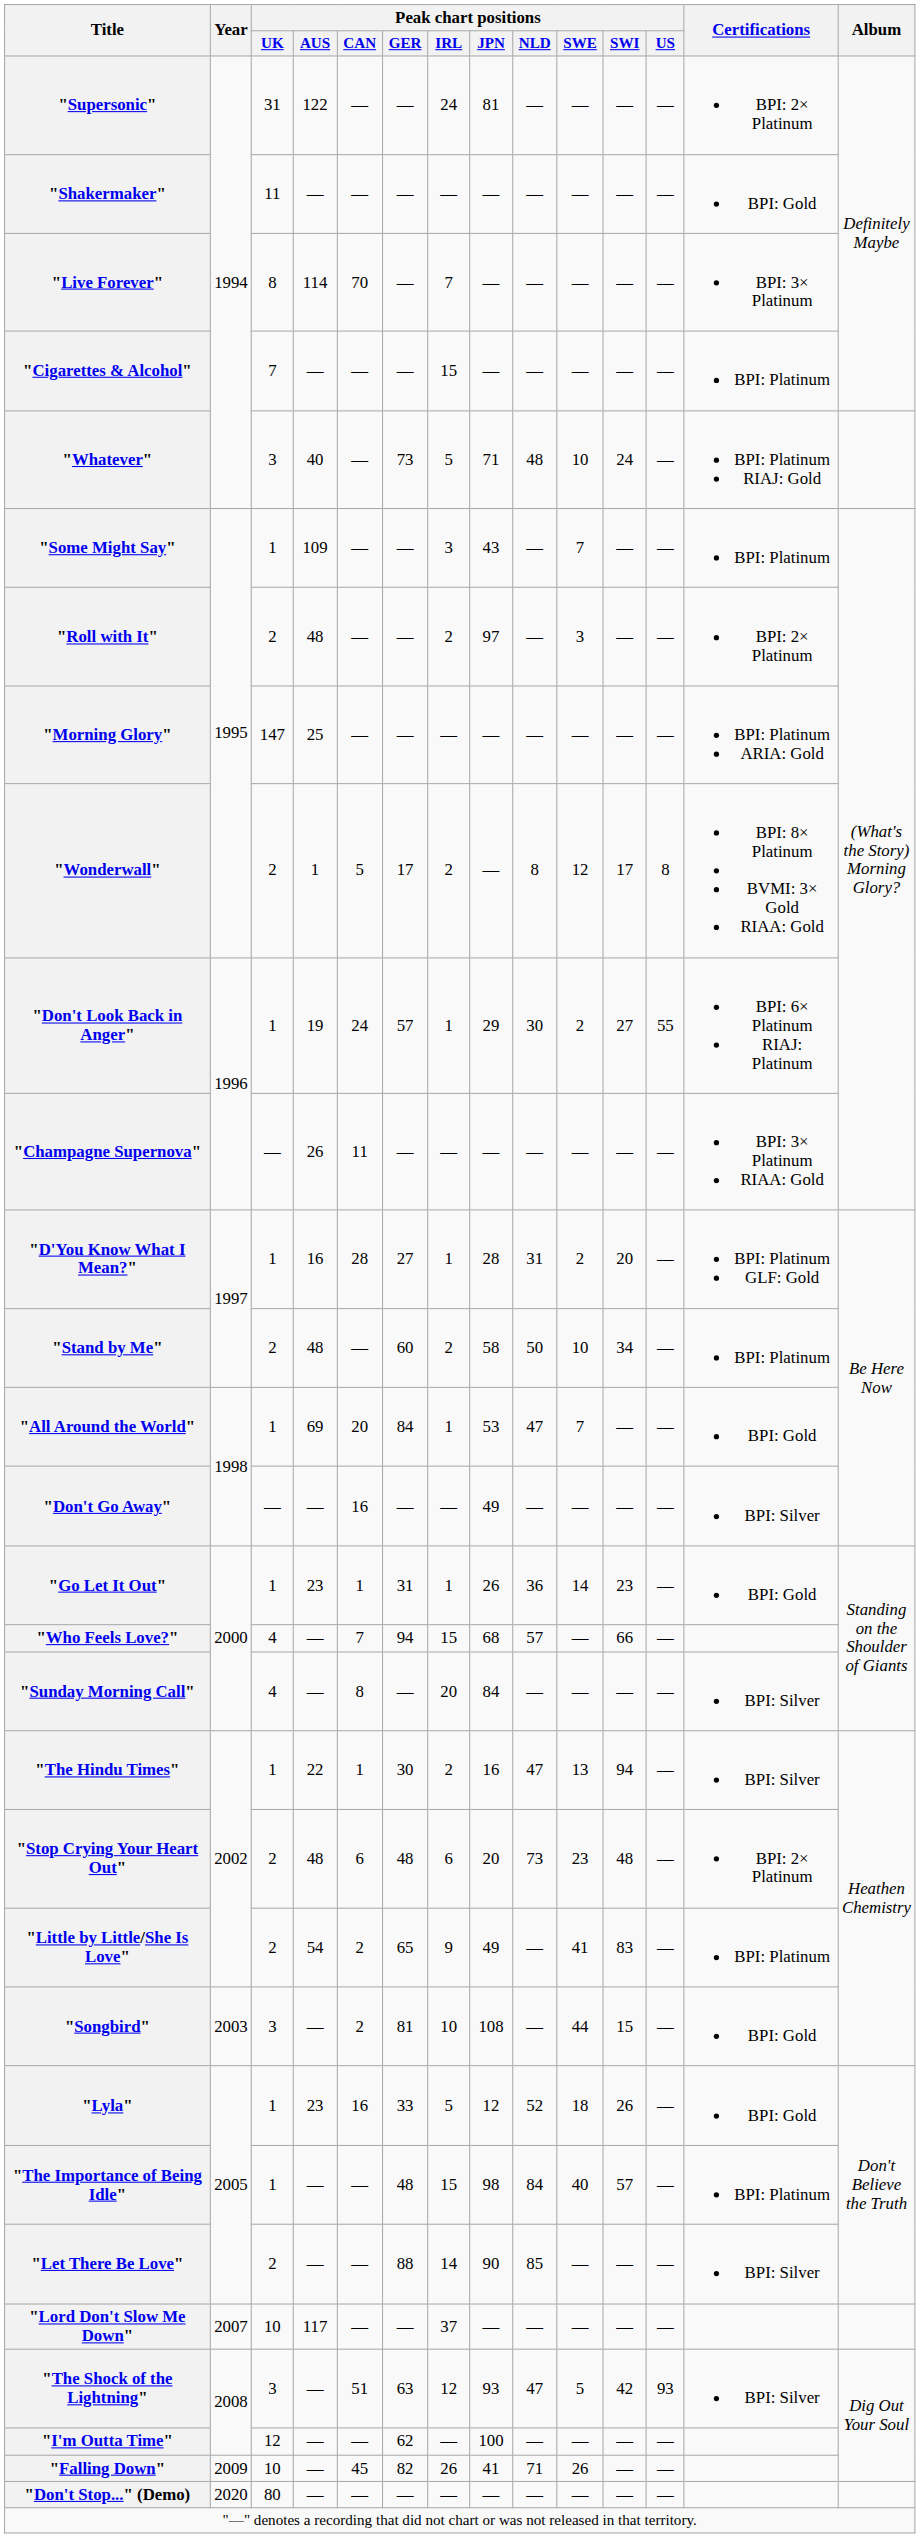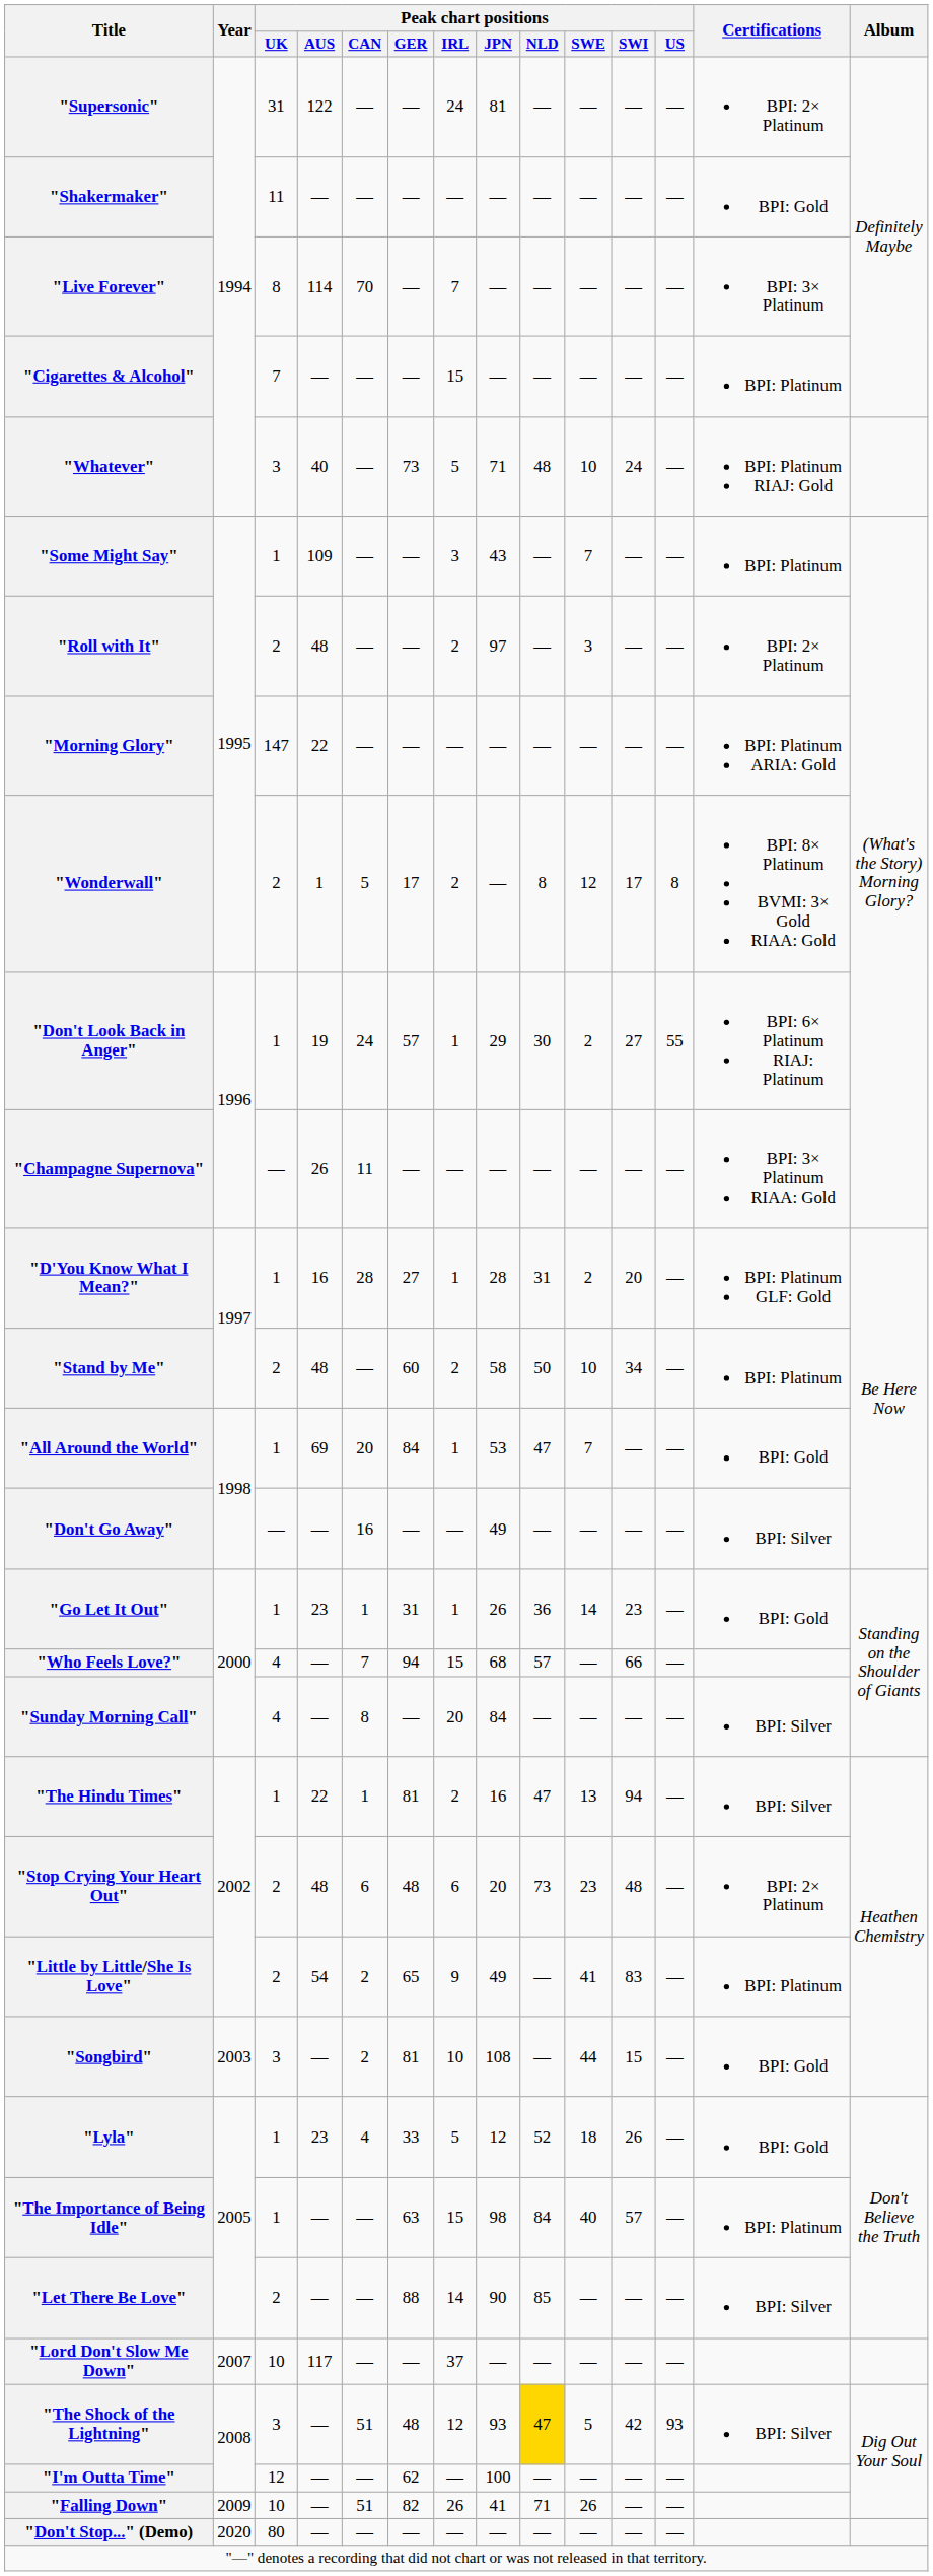 <table class="wikitable plainrowheaders" style="text-align:center;">
 <tr>
 <th scope="col" rowspan="2" style="width:18em;">Title</th>
 <th scope="col" rowspan="2">Year</th>
 <th scope="col" colspan="10">Peak chart positions</th>
 <th scope="col" rowspan="2" style="width:12em;"><a href='#'>Certifications</a></th>
 <th scope="col" rowspan="2">Album</th>
 </tr>
 <tr>
 <th scope="col" style="width:3em;font-size:90%;"><a href='#'>UK</a><br></th>
 <th scope="col" style="width:3em;font-size:90%;"><a href='#'>AUS</a><br></th>
 <th scope="col" style="width:3em;font-size:90%;"><a href='#'>CAN</a><br></th>
 <th scope="col" style="width:3em;font-size:90%;"><a href='#'>GER</a><br></th>
 <th scope="col" style="width:3em;font-size:90%;"><a href='#'>IRL</a><br></th>
 <th scope="col" style="width:3em;font-size:90%;"><a href='#'>JPN</a><br></th>
 <th scope="col" style="width:3em;font-size:90%;"><a href='#'>NLD</a><br></th>
 <th scope="col" style="width:3em;font-size:90%;"><a href='#'>SWE</a><br></th>
 <th scope="col" style="width:3em;font-size:90%;"><a href='#'>SWI</a><br></th>
 <th scope="col" style="width:3em;font-size:90%;"><a href='#'>US</a><br></th>
 </tr>
 <tr>
 <th scope="row">"<a href='#'>Supersonic</a>"</th>
 <td rowspan="5">1994</td>
 <td>31</td>
 <td>122</td>
 <td>—</td>
 <td>—</td>
 <td>24</td>
 <td>81</td>
 <td>—</td>
 <td>—</td>
 <td>—</td>
 <td>—</td>
 <td><br><ul><li>BPI: 2× Platinum</li></ul></td>
 <td rowspan="4"><em>Definitely Maybe</em></td>
 </tr>
 <tr>
 <th scope="row">"<a href='#'>Shakermaker</a>"</th>
 <td>11</td>
 <td>—</td>
 <td>—</td>
 <td>—</td>
 <td>—</td>
 <td>—</td>
 <td>—</td>
 <td>—</td>
 <td>—</td>
 <td>—</td>
 <td><br><ul><li>BPI: Gold</li></ul></td>
 </tr>
 <tr>
 <th scope="row">"<a href='#'>Live Forever</a>"</th>
 <td>8</td>
 <td>114</td>
 <td>70</td>
 <td>—</td>
 <td>7</td>
 <td>—</td>
 <td>—</td>
 <td>—</td>
 <td>—</td>
 <td>—</td>
 <td><br><ul><li>BPI: 3× Platinum</li></ul></td>
 </tr>
 <tr>
 <th scope="row">"<a href='#'>Cigarettes & Alcohol</a>"</th>
 <td>7</td>
 <td>—</td>
 <td>—</td>
 <td>—</td>
 <td>15</td>
 <td>—</td>
 <td>—</td>
 <td>—</td>
 <td>—</td>
 <td>—</td>
 <td><br><ul><li>BPI: Platinum</li></ul></td>
 </tr>
 <tr>
 <th scope="row">"<a href='#'>Whatever</a>"</th>
 <td>3</td>
 <td>40</td>
 <td>—</td>
 <td>73</td>
 <td>5</td>
 <td>71</td>
 <td>48</td>
 <td>10</td>
 <td>24</td>
 <td>—</td>
 <td><br><ul><li>BPI: Platinum</li><li>RIAJ: Gold</li></ul></td>
 <td></td>
 </tr>
 <tr>
 <th scope="row">"<a href='#'>Some Might Say</a>"</th>
 <td rowspan="4">1995</td>
 <td>1</td>
 <td>109</td>
 <td>—</td>
 <td>—</td>
 <td>3</td>
 <td>43</td>
 <td>—</td>
 <td>7</td>
 <td>—</td>
 <td>—</td>
 <td><br><ul><li>BPI: Platinum</li></ul></td>
 <td rowspan="6"><em>(What's the Story) Morning Glory?</em></td>
 </tr>
 <tr>
 <th scope="row">"<a href='#'>Roll with It</a>"</th>
 <td>2</td>
 <td>48</td>
 <td>—</td>
 <td>—</td>
 <td>2</td>
 <td>97</td>
 <td>—</td>
 <td>3</td>
 <td>—</td>
 <td>—</td>
 <td><br><ul><li>BPI: 2× Platinum</li></ul></td>
 </tr>
 <tr>
 <th scope="row">"<a href='#'>Morning Glory</a>"</th>
 <td>147</td>
-<td>25</td>
+<td>22</td>
 <td>—</td>
 <td>—</td>
 <td>—</td>
 <td>—</td>
 <td>—</td>
 <td>—</td>
 <td>—</td>
 <td>—</td>
 <td><br><ul><li>BPI: Platinum</li><li>ARIA: Gold</li></ul></td>
 </tr>
 <tr>
 <th scope="row">"<a href='#'>Wonderwall</a>"</th>
 <td>2</td>
 <td>1</td>
 <td>5</td>
 <td>17</td>
 <td>2</td>
 <td>—</td>
 <td>8</td>
 <td>12</td>
 <td>17</td>
 <td>8</td>
 <td><br><ul><li>BPI: 8× Platinum</li><li></li><li>BVMI: 3× Gold</li><li>RIAA: Gold</li></ul></td>
 </tr>
 <tr>
 <th scope="row">"<a href='#'>Don't Look Back in Anger</a>"</th>
 <td rowspan="2">1996</td>
 <td>1</td>
 <td>19</td>
 <td>24</td>
 <td>57</td>
 <td>1</td>
 <td>29</td>
 <td>30</td>
 <td>2</td>
 <td>27</td>
 <td>55</td>
 <td><br><ul><li>BPI: 6× Platinum</li><li>RIAJ: Platinum</li></ul></td>
 </tr>
 <tr>
 <th scope="row">"<a href='#'>Champagne Supernova</a>"</th>
 <td>—</td>
 <td>26</td>
 <td>11</td>
 <td>—</td>
 <td>—</td>
 <td>—</td>
 <td>—</td>
 <td>—</td>
 <td>—</td>
 <td>—</td>
 <td><br><ul><li>BPI: 3× Platinum</li><li>RIAA: Gold</li></ul></td>
 </tr>
 <tr>
 <th scope="row">"<a href='#'>D'You Know What I Mean?</a>"</th>
 <td rowspan="2">1997</td>
 <td>1</td>
 <td>16</td>
 <td>28</td>
 <td>27</td>
 <td>1</td>
 <td>28</td>
 <td>31</td>
 <td>2</td>
 <td>20</td>
 <td>—</td>
 <td><br><ul><li>BPI: Platinum</li><li>GLF: Gold</li></ul></td>
 <td rowspan="4"><em>Be Here Now</em></td>
 </tr>
 <tr>
 <th scope="row">"<a href='#'>Stand by Me</a>"</th>
 <td>2</td>
 <td>48</td>
 <td>—</td>
 <td>60</td>
 <td>2</td>
 <td>58</td>
 <td>50</td>
 <td>10</td>
 <td>34</td>
 <td>—</td>
 <td><br><ul><li>BPI: Platinum</li></ul></td>
 </tr>
 <tr>
 <th scope="row">"<a href='#'>All Around the World</a>"</th>
 <td rowspan="2">1998</td>
 <td>1</td>
 <td>69</td>
 <td>20</td>
 <td>84</td>
 <td>1</td>
 <td>53</td>
 <td>47</td>
 <td>7</td>
 <td>—</td>
 <td>—</td>
 <td><br><ul><li>BPI: Gold</li></ul></td>
 </tr>
 <tr>
 <th scope="row">"<a href='#'>Don't Go Away</a>"</th>
 <td>—</td>
 <td>—</td>
 <td>16</td>
 <td>—</td>
 <td>—</td>
 <td>49</td>
 <td>—</td>
 <td>—</td>
 <td>—</td>
 <td>—</td>
 <td><br><ul><li>BPI: Silver</li></ul></td>
 </tr>
 <tr>
 <th scope="row">"<a href='#'>Go Let It Out</a>"</th>
 <td rowspan="3">2000</td>
 <td>1</td>
 <td>23</td>
 <td>1</td>
 <td>31</td>
 <td>1</td>
 <td>26</td>
 <td>36</td>
 <td>14</td>
 <td>23</td>
 <td>—</td>
 <td><br><ul><li>BPI: Gold</li></ul></td>
 <td rowspan="3"><em>Standing on the Shoulder of Giants</em></td>
 </tr>
 <tr>
 <th scope="row">"<a href='#'>Who Feels Love?</a>"</th>
 <td>4</td>
 <td>—</td>
 <td>7</td>
 <td>94</td>
 <td>15</td>
 <td>68</td>
 <td>57</td>
 <td>—</td>
 <td>66</td>
 <td>—</td>
 <td></td>
 </tr>
 <tr>
 <th scope="row">"<a href='#'>Sunday Morning Call</a>"</th>
 <td>4</td>
 <td>—</td>
 <td>8</td>
 <td>—</td>
 <td>20</td>
 <td>84</td>
 <td>—</td>
 <td>—</td>
 <td>—</td>
 <td>—</td>
 <td><br><ul><li>BPI: Silver</li></ul></td>
 </tr>
 <tr>
 <th scope="row">"<a href='#'>The Hindu Times</a>"</th>
 <td rowspan="3">2002</td>
 <td>1</td>
 <td>22</td>
 <td>1</td>
-<td>30</td>
+<td>81</td>
 <td>2</td>
 <td>16</td>
 <td>47</td>
 <td>13</td>
 <td>94</td>
 <td>—</td>
 <td><br><ul><li>BPI: Silver</li></ul></td>
 <td rowspan="4"><em>Heathen Chemistry</em></td>
 </tr>
 <tr>
 <th scope="row">"<a href='#'>Stop Crying Your Heart Out</a>"</th>
 <td>2</td>
 <td>48</td>
 <td>6</td>
 <td>48</td>
 <td>6</td>
 <td>20</td>
 <td>73</td>
 <td>23</td>
 <td>48</td>
 <td>—</td>
 <td><br><ul><li>BPI: 2× Platinum</li></ul></td>
 </tr>
 <tr>
 <th scope="row">"<a href='#'>Little by Little</a>/<a href='#'>She Is Love</a>"</th>
 <td>2</td>
 <td>54</td>
 <td>2</td>
 <td>65</td>
 <td>9</td>
 <td>49</td>
 <td>—</td>
 <td>41</td>
 <td>83</td>
 <td>—</td>
 <td><br><ul><li>BPI: Platinum</li></ul></td>
 </tr>
 <tr>
 <th scope="row">"<a href='#'>Songbird</a>"</th>
 <td>2003</td>
 <td>3</td>
 <td>—</td>
 <td>2</td>
 <td>81</td>
 <td>10</td>
 <td>108</td>
 <td>—</td>
 <td>44</td>
 <td>15</td>
 <td>—</td>
 <td><br><ul><li>BPI: Gold</li></ul></td>
 </tr>
 <tr>
 <th scope="row">"<a href='#'>Lyla</a>"</th>
 <td rowspan="3">2005</td>
 <td>1</td>
 <td>23</td>
-<td>16</td>
+<td>4</td>
 <td>33</td>
 <td>5</td>
 <td>12</td>
 <td>52</td>
 <td>18</td>
 <td>26</td>
 <td>—</td>
 <td><br><ul><li>BPI: Gold</li></ul></td>
 <td rowspan="3"><em>Don't Believe the Truth</em></td>
 </tr>
 <tr>
 <th scope="row">"<a href='#'>The Importance of Being Idle</a>"</th>
 <td>1</td>
 <td>—</td>
 <td>—</td>
-<td>48</td>
+<td>63</td>
 <td>15</td>
 <td>98</td>
 <td>84</td>
 <td>40</td>
 <td>57</td>
 <td>—</td>
 <td><br><ul><li>BPI: Platinum</li></ul></td>
 </tr>
 <tr>
 <th scope="row">"<a href='#'>Let There Be Love</a>"</th>
 <td>2</td>
 <td>—</td>
 <td>—</td>
 <td>88</td>
 <td>14</td>
 <td>90</td>
 <td>85</td>
 <td>—</td>
 <td>—</td>
 <td>—</td>
 <td><br><ul><li>BPI: Silver</li></ul></td>
 </tr>
 <tr>
 <th scope="row">"<a href='#'>Lord Don't Slow Me Down</a>"</th>
 <td>2007</td>
 <td>10</td>
 <td>117</td>
 <td>—</td>
 <td>—</td>
 <td>37</td>
 <td>—</td>
 <td>—</td>
 <td>—</td>
 <td>—</td>
 <td>—</td>
 <td></td>
 <td></td>
 </tr>
 <tr>
 <th scope="row">"<a href='#'>The Shock of the Lightning</a>"</th>
 <td rowspan="2">2008</td>
 <td>3</td>
 <td>—</td>
 <td>51</td>
-<td>63</td>
+<td>48</td>
 <td>12</td>
 <td>93</td>
-<td>47</td>
+<td style="background: gold;">47</td>
 <td>5</td>
 <td>42</td>
 <td>93</td>
 <td><br><ul><li>BPI: Silver</li></ul></td>
 <td rowspan="3"><em>Dig Out Your Soul</em></td>
 </tr>
 <tr>
 <th scope="row">"<a href='#'>I'm Outta Time</a>"</th>
 <td>12</td>
 <td>—</td>
 <td>—</td>
 <td>62</td>
 <td>—</td>
 <td>100</td>
 <td>—</td>
 <td>—</td>
 <td>—</td>
 <td>—</td>
 <td></td>
 </tr>
 <tr>
 <th scope="row">"<a href='#'>Falling Down</a>"</th>
 <td>2009</td>
 <td>10</td>
 <td>—</td>
-<td>45</td>
+<td>51</td>
 <td>82</td>
 <td>26</td>
 <td>41</td>
 <td>71</td>
 <td>26</td>
 <td>—</td>
 <td>—</td>
 </tr>
 <tr>
 <th scope="row">"<a href='#'>Don't Stop...</a>" (Demo)</th>
 <td>2020</td>
 <td>80</td>
 <td>—</td>
 <td>—</td>
 <td>—</td>
 <td>—</td>
 <td>—</td>
 <td>—</td>
 <td>—</td>
 <td>—</td>
 <td>—</td>
 <td></td>
 <td></td>
 </tr>
 <tr>
 <td colspan="14" style="font-size:90%">"—" denotes a recording that did not chart or was not released in that territory.</td>
 </tr>
 </table>
